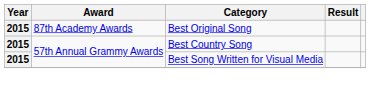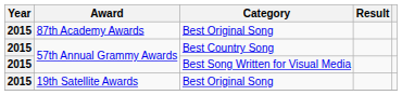 <table class="wikitable plainrowheaders" style="font-size: 95%">
 <tr>
 <th>Year</th>
 <th>Award</th>
 <th>Category</th>
 <th>Result</th>
 <th></th>
 </tr>
 <tr>
 <th scope="row">2015</th>
 <td><a href='#'>87th Academy Awards</a></td>
 <td><a href='#'>Best Original Song</a></td>
 <td></td>
 <td></td>
 </tr>
 <tr>
 <th scope="row">2015</th>
 <td rowspan="2"><a href='#'>57th Annual Grammy Awards</a></td>
 <td><a href='#'>Best Country Song</a></td>
 <td></td>
 <td></td>
 </tr>
 <tr>
 <th scope="row">2015</th>
 <td><a href='#'>Best Song Written for Visual Media</a></td>
 <td></td>
 <td></td>
 </tr>
 <tr>
+<th scope="row">2015</th>
+<td><a href='#'>19th Satellite Awards</a></td>
+<td><a href='#'>Best Original Song</a></td>
+<td></td>
+<td></td>
+</tr>
+<tr>
 </tr>
 </table>
